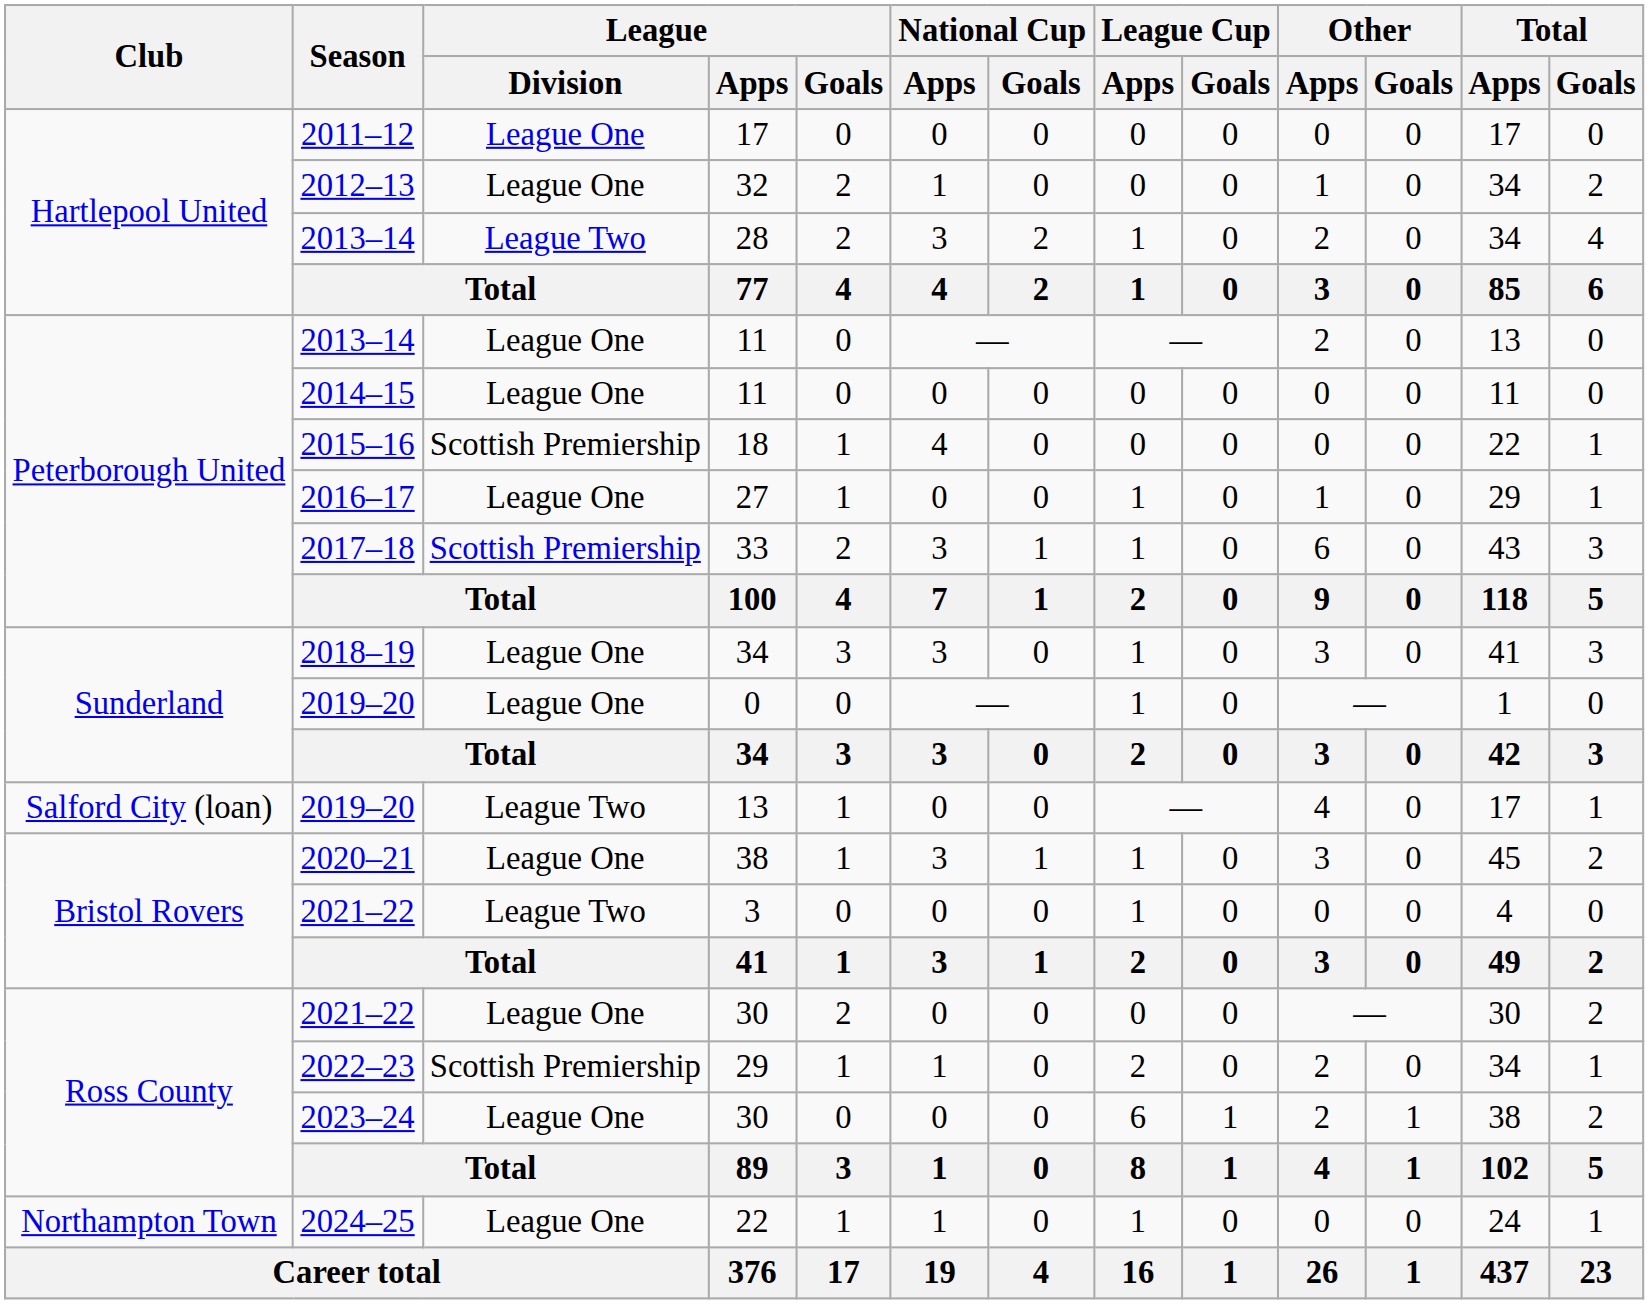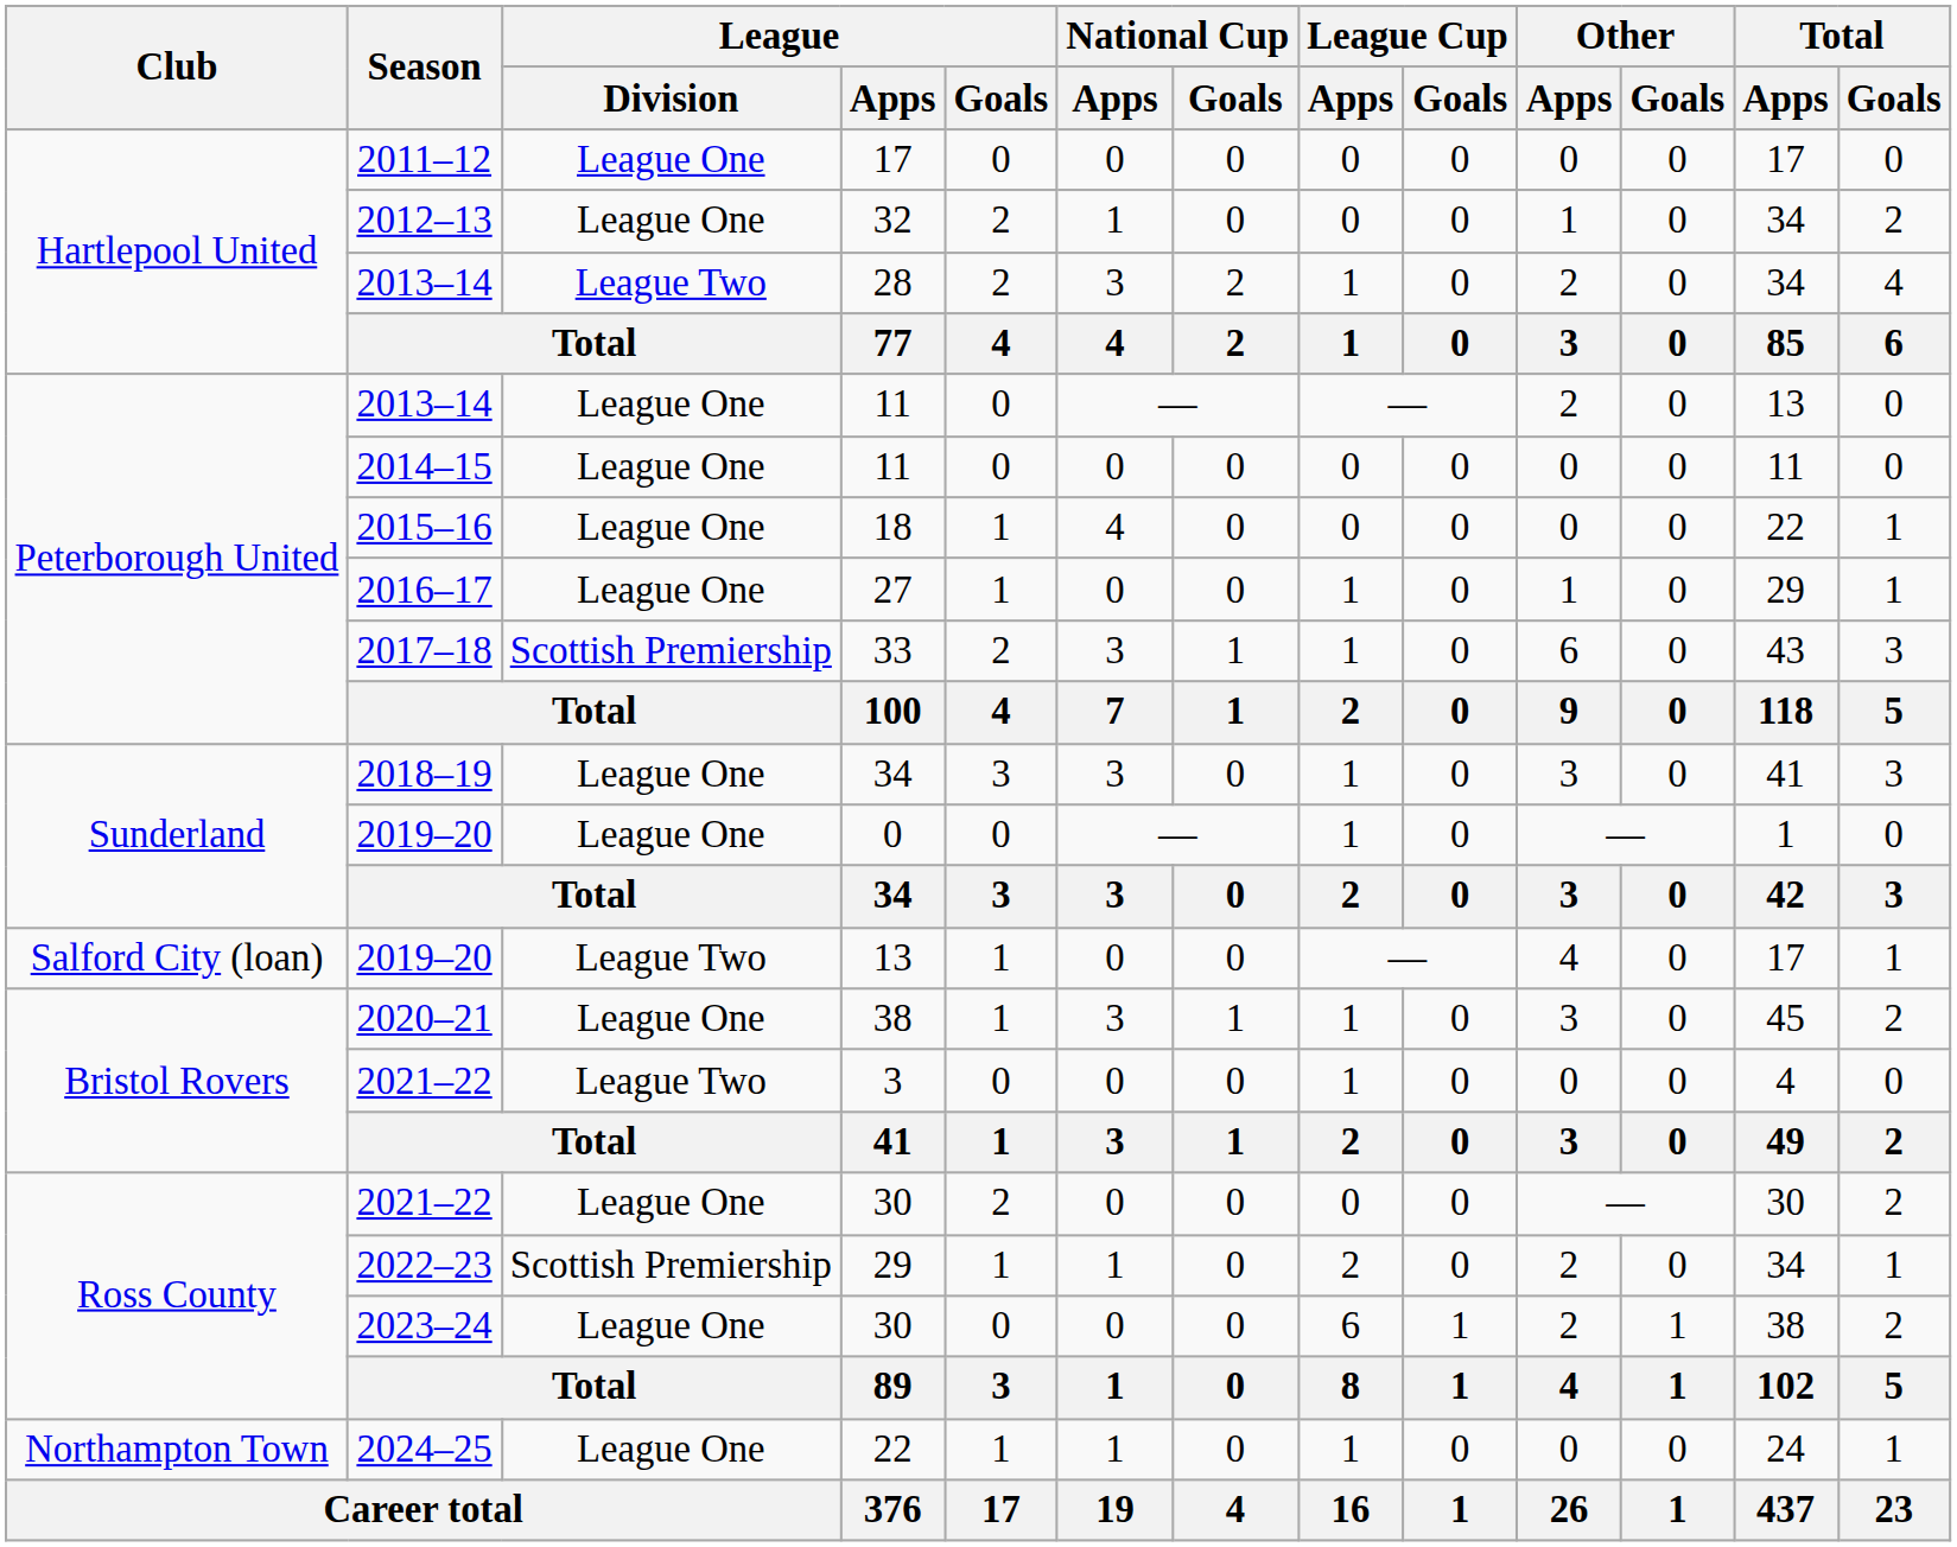 <table class=wikitable style=text-align:center>
 <tr>
 <th rowspan=2>Club</th>
 <th rowspan=2>Season</th>
 <th colspan=3>League</th>
 <th colspan=2>National Cup</th>
 <th colspan=2>League Cup</th>
 <th colspan=2>Other</th>
 <th colspan=2>Total</th>
 </tr>
 <tr>
 <th>Division</th>
 <th>Apps</th>
 <th>Goals</th>
 <th>Apps</th>
 <th>Goals</th>
 <th>Apps</th>
 <th>Goals</th>
 <th>Apps</th>
 <th>Goals</th>
 <th>Apps</th>
 <th>Goals</th>
 </tr>
 <tr>
 <td rowspan=4><a href='#'>Hartlepool United</a></td>
 <td><a href='#'>2011–12</a></td>
 <td><a href='#'>League One</a></td>
 <td>17</td>
 <td>0</td>
 <td>0</td>
 <td>0</td>
 <td>0</td>
 <td>0</td>
 <td>0</td>
 <td>0</td>
 <td>17</td>
 <td>0</td>
 </tr>
 <tr>
 <td><a href='#'>2012–13</a></td>
 <td>League One</td>
 <td>32</td>
 <td>2</td>
 <td>1</td>
 <td>0</td>
 <td>0</td>
 <td>0</td>
 <td>1</td>
 <td>0</td>
 <td>34</td>
 <td>2</td>
 </tr>
 <tr>
 <td><a href='#'>2013–14</a></td>
 <td><a href='#'>League Two</a></td>
 <td>28</td>
 <td>2</td>
 <td>3</td>
 <td>2</td>
 <td>1</td>
 <td>0</td>
 <td>2</td>
 <td>0</td>
 <td>34</td>
 <td>4</td>
 </tr>
 <tr>
 <th colspan=2>Total</th>
 <th>77</th>
 <th>4</th>
 <th>4</th>
 <th>2</th>
 <th>1</th>
 <th>0</th>
 <th>3</th>
 <th>0</th>
 <th>85</th>
 <th>6</th>
 </tr>
 <tr>
 <td rowspan=6><a href='#'>Peterborough United</a></td>
 <td><a href='#'>2013–14</a></td>
 <td>League One</td>
 <td>11</td>
 <td>0</td>
 <td colspan=2>—</td>
 <td colspan=2>—</td>
 <td>2</td>
 <td>0</td>
 <td>13</td>
 <td>0</td>
 </tr>
 <tr>
 <td><a href='#'>2014–15</a></td>
 <td>League One</td>
 <td>11</td>
 <td>0</td>
 <td>0</td>
 <td>0</td>
 <td>0</td>
 <td>0</td>
 <td>0</td>
 <td>0</td>
 <td>11</td>
 <td>0</td>
 </tr>
 <tr>
 <td><a href='#'>2015–16</a></td>
-<td>Scottish Premiership</td>
+<td>League One</td>
 <td>18</td>
 <td>1</td>
 <td>4</td>
 <td>0</td>
 <td>0</td>
 <td>0</td>
 <td>0</td>
 <td>0</td>
 <td>22</td>
 <td>1</td>
 </tr>
 <tr>
 <td><a href='#'>2016–17</a></td>
 <td>League One</td>
 <td>27</td>
 <td>1</td>
 <td>0</td>
 <td>0</td>
 <td>1</td>
 <td>0</td>
 <td>1</td>
 <td>0</td>
 <td>29</td>
 <td>1</td>
 </tr>
 <tr>
 <td><a href='#'>2017–18</a></td>
 <td><a href='#'>Scottish Premiership</a></td>
 <td>33</td>
 <td>2</td>
 <td>3</td>
 <td>1</td>
 <td>1</td>
 <td>0</td>
 <td>6</td>
 <td>0</td>
 <td>43</td>
 <td>3</td>
 </tr>
 <tr>
 <th colspan=2>Total</th>
 <th>100</th>
 <th>4</th>
 <th>7</th>
 <th>1</th>
 <th>2</th>
 <th>0</th>
 <th>9</th>
 <th>0</th>
 <th>118</th>
 <th>5</th>
 </tr>
 <tr>
 <td rowspan=3><a href='#'>Sunderland</a></td>
 <td><a href='#'>2018–19</a></td>
 <td>League One</td>
 <td>34</td>
 <td>3</td>
 <td>3</td>
 <td>0</td>
 <td>1</td>
 <td>0</td>
 <td>3</td>
 <td>0</td>
 <td>41</td>
 <td>3</td>
 </tr>
 <tr>
 <td><a href='#'>2019–20</a></td>
 <td>League One</td>
 <td>0</td>
 <td>0</td>
 <td colspan=2>—</td>
 <td>1</td>
 <td>0</td>
 <td colspan=2>—</td>
 <td>1</td>
 <td>0</td>
 </tr>
 <tr>
 <th colspan=2>Total</th>
 <th>34</th>
 <th>3</th>
 <th>3</th>
 <th>0</th>
 <th>2</th>
 <th>0</th>
 <th>3</th>
 <th>0</th>
 <th>42</th>
 <th>3</th>
 </tr>
 <tr>
 <td><a href='#'>Salford City</a> (loan)</td>
 <td><a href='#'>2019–20</a></td>
 <td>League Two</td>
 <td>13</td>
 <td>1</td>
 <td>0</td>
 <td>0</td>
 <td colspan=2>—</td>
 <td>4</td>
 <td>0</td>
 <td>17</td>
 <td>1</td>
 </tr>
 <tr>
 <td rowspan="3"><a href='#'>Bristol Rovers</a></td>
 <td><a href='#'>2020–21</a></td>
 <td>League One</td>
 <td>38</td>
 <td>1</td>
 <td>3</td>
 <td>1</td>
 <td>1</td>
 <td>0</td>
 <td>3</td>
 <td>0</td>
 <td>45</td>
 <td>2</td>
 </tr>
 <tr>
 <td><a href='#'>2021–22</a></td>
 <td>League Two</td>
 <td>3</td>
 <td>0</td>
 <td>0</td>
 <td>0</td>
 <td>1</td>
 <td>0</td>
 <td>0</td>
 <td>0</td>
 <td>4</td>
 <td>0</td>
 </tr>
 <tr>
 <th colspan=2>Total</th>
 <th>41</th>
 <th>1</th>
 <th>3</th>
 <th>1</th>
 <th>2</th>
 <th>0</th>
 <th>3</th>
 <th>0</th>
 <th>49</th>
 <th>2</th>
 </tr>
 <tr>
 <td rowspan=4><a href='#'>Ross County</a></td>
 <td><a href='#'>2021–22</a></td>
 <td>League One</td>
 <td>30</td>
 <td>2</td>
 <td>0</td>
 <td>0</td>
 <td>0</td>
 <td>0</td>
 <td colspan=2>—</td>
 <td>30</td>
 <td>2</td>
 </tr>
 <tr>
 <td><a href='#'>2022–23</a></td>
 <td>Scottish Premiership</td>
 <td>29</td>
 <td>1</td>
 <td>1</td>
 <td>0</td>
 <td>2</td>
 <td>0</td>
 <td>2</td>
 <td>0</td>
 <td>34</td>
 <td>1</td>
 </tr>
 <tr>
 <td><a href='#'>2023–24</a></td>
 <td>League One</td>
 <td>30</td>
 <td>0</td>
 <td>0</td>
 <td>0</td>
 <td>6</td>
 <td>1</td>
 <td>2</td>
 <td>1</td>
 <td>38</td>
 <td>2</td>
 </tr>
 <tr>
 <th colspan=2>Total</th>
 <th>89</th>
 <th>3</th>
 <th>1</th>
 <th>0</th>
 <th>8</th>
 <th>1</th>
 <th>4</th>
 <th>1</th>
 <th>102</th>
 <th>5</th>
 </tr>
 <tr>
 <td><a href='#'>Northampton Town</a></td>
 <td><a href='#'>2024–25</a></td>
 <td>League One</td>
 <td>22</td>
 <td>1</td>
 <td>1</td>
 <td>0</td>
 <td>1</td>
 <td>0</td>
 <td>0</td>
 <td>0</td>
 <td>24</td>
 <td>1</td>
 </tr>
 <tr>
 <th colspan=3>Career total</th>
 <th>376</th>
 <th>17</th>
 <th>19</th>
 <th>4</th>
 <th>16</th>
 <th>1</th>
 <th>26</th>
 <th>1</th>
 <th>437</th>
 <th>23</th>
 </tr>
 </table>
